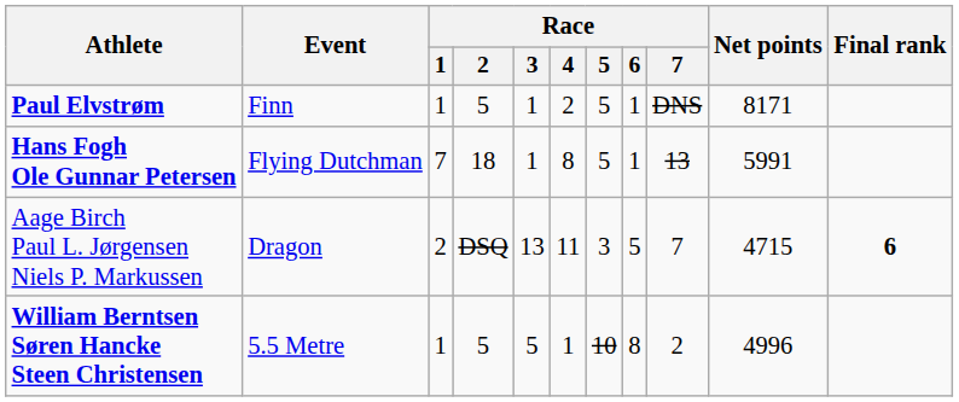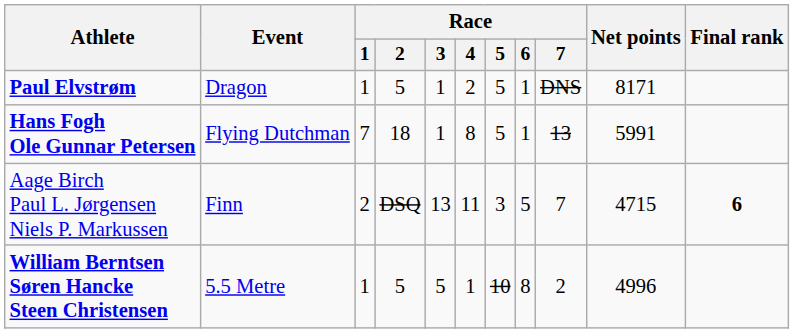 <table class="wikitable" style="font-size:90%">
 <tr>
 <th rowspan="2">Athlete</th>
 <th rowspan="2">Event</th>
 <th colspan=7>Race</th>
 <th rowspan=2>Net points</th>
 <th rowspan=2>Final rank</th>
 </tr>
 <tr style="font-size:95%">
 <th>1</th>
 <th>2</th>
 <th>3</th>
 <th>4</th>
 <th>5</th>
 <th>6</th>
 <th>7</th>
 </tr>
 <tr align=center>
 <td align=left><strong><a href='#'>Paul Elvstrøm</a></strong></td>
-<td align=left><a href='#'>Finn</a></td>
+<td align=left><a href='#'>Dragon</a></td>
 <td>1</td>
 <td>5</td>
 <td>1</td>
 <td>2</td>
 <td>5</td>
 <td>1</td>
 <td><s>DNS</s></td>
 <td>8171</td>
 <td></td>
 </tr>
 <tr align=center>
 <td align=left><strong><a href='#'>Hans Fogh</a><br><a href='#'>Ole Gunnar Petersen</a></strong></td>
 <td align=left><a href='#'>Flying Dutchman</a></td>
 <td>7</td>
 <td>18</td>
 <td>1</td>
 <td>8</td>
 <td>5</td>
 <td>1</td>
 <td><s>13</s></td>
 <td>5991</td>
 <td></td>
 </tr>
 <tr align=center>
 <td align=left><a href='#'>Aage Birch</a><br><a href='#'>Paul L. Jørgensen</a><br><a href='#'>Niels P. Markussen</a></td>
-<td align=left><a href='#'>Dragon</a></td>
+<td align=left><a href='#'>Finn</a></td>
 <td>2</td>
 <td><s>DSQ</s></td>
 <td>13</td>
 <td>11</td>
 <td>3</td>
 <td>5</td>
 <td>7</td>
 <td>4715</td>
 <td><strong>6</strong></td>
 </tr>
 <tr align=center>
 <td align=left><strong><a href='#'>William Berntsen</a><br><a href='#'>Søren Hancke</a><br><a href='#'>Steen Christensen</a></strong></td>
 <td align=left><a href='#'>5.5 Metre</a></td>
 <td>1</td>
 <td>5</td>
 <td>5</td>
 <td>1</td>
 <td><s>10</s></td>
 <td>8</td>
 <td>2</td>
 <td>4996</td>
 <td></td>
 </tr>
 </table>
